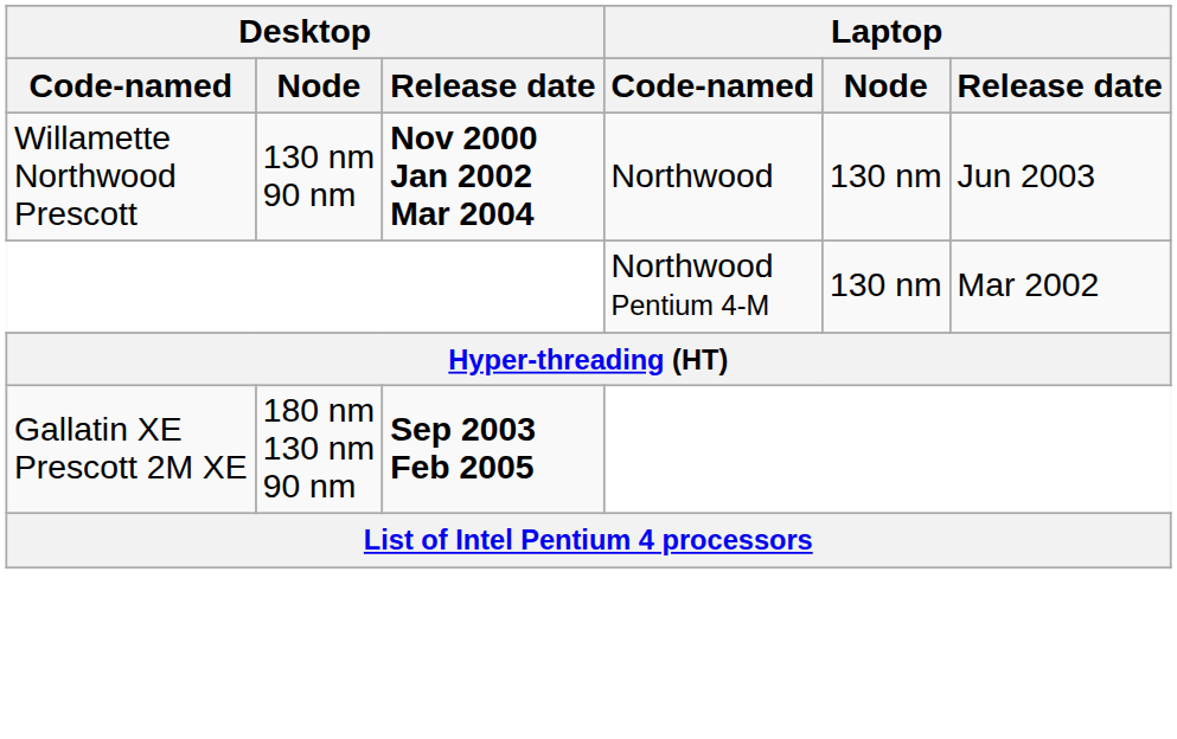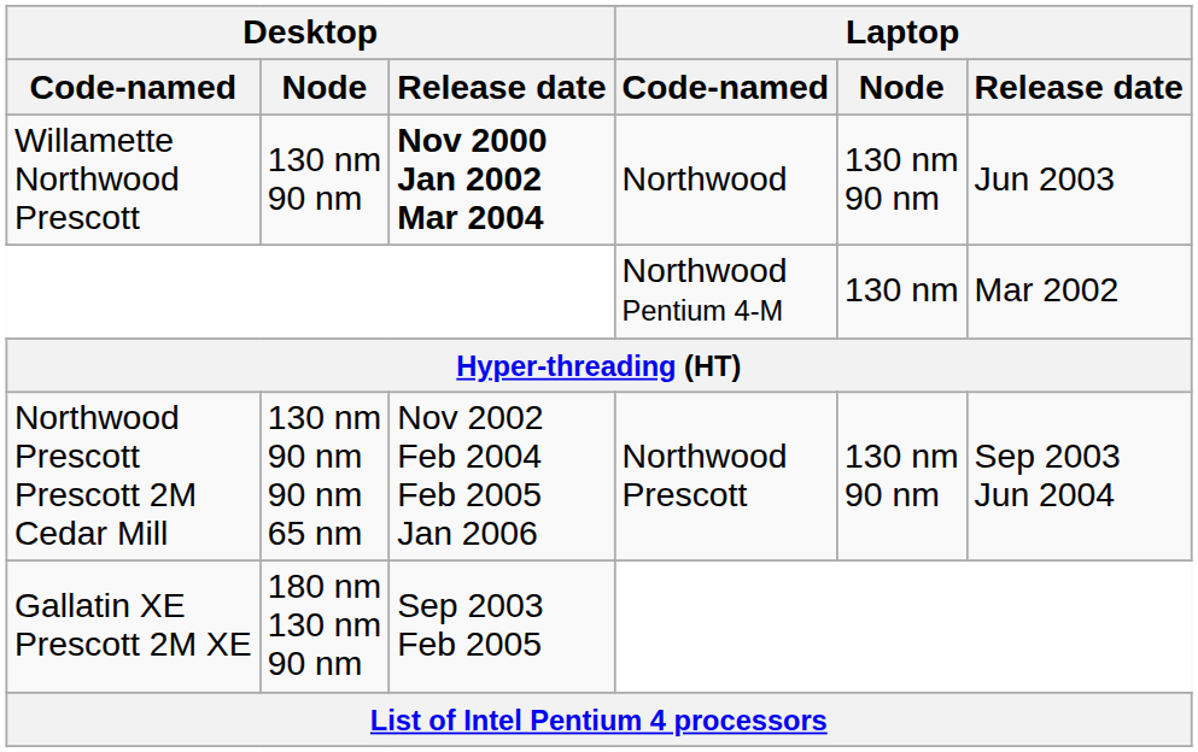 <table class="wikitable floatright" style="margin-left: 1.5em; margin-right: 0; border-width:0;">
 <tr>
 <th colspan="3">Desktop</th>
 <th colspan="3">Laptop</th>
 </tr>
 <tr>
 <th>Code-named</th>
 <th>Node</th>
 <th>Release date</th>
 <th>Code-named</th>
 <th>Node</th>
 <th>Release date</th>
 </tr>
 <tr>
 <td>Willamette<br>Northwood<br>Prescott</td>
 <td>130 nm<br>90 nm</td>
 <td><strong>Nov 2000<br>Jan 2002<br>Mar 2004</strong></td>
 <td>Northwood</td>
-<td>130 nm</td>
+<td>130 nm<br>90 nm</td>
 <td>Jun 2003</td>
 </tr>
 <tr>
 <th colspan="3" style="background:#FFFFFF; border-width:0;"></th>
 <td>Northwood<br><small>Pentium 4-M</small></td>
 <td>130 nm</td>
 <td>Mar 2002</td>
 </tr>
 <tr>
 <th colspan="6"><small><a href='#'>Hyper-threading</a> (HT)</small></th>
 </tr>
 <tr>
+<td>Northwood<br>Prescott<br>Prescott 2M<br>Cedar Mill</td>
+<td>130 nm<br>90 nm<br>90 nm<br>65 nm</td>
+<td>Nov 2002<br>Feb 2004<br>Feb 2005<br>Jan 2006</td>
+<td>Northwood<br>Prescott</td>
+<td>130 nm<br>90 nm</td>
+<td>Sep 2003<br>Jun 2004</td>
+</tr>
+<tr>
 <td>Gallatin XE<br>Prescott 2M XE</td>
 <td>180 nm<br>130 nm<br>90 nm</td>
-<td><strong>Sep 2003<br>Feb 2005</strong></td>
+<td>Sep 2003<br>Feb 2005</td>
 <td colspan="3" style="background:#FFFFFF; border-width:0;"></td>
 </tr>
 <tr>
 <th colspan="6"><small><a href='#'>List of Intel Pentium 4 processors</a></small></th>
 </tr>
 </table>
